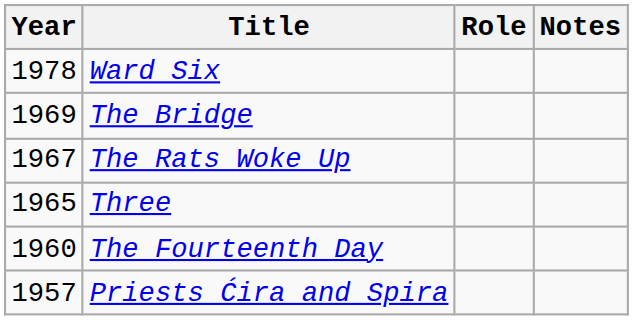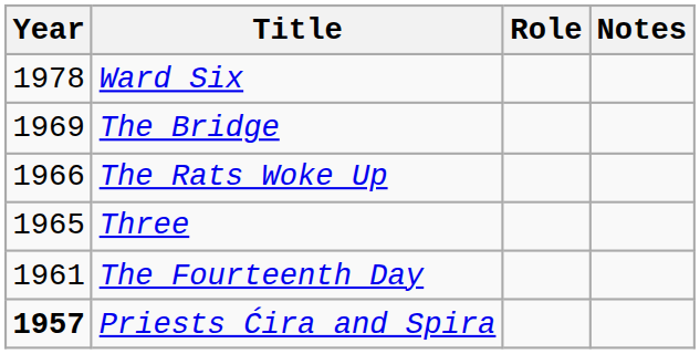 <table class="wikitable sortable">
 <tr>
 <th>Year</th>
 <th>Title</th>
 <th>Role</th>
 <th class="unsortable">Notes</th>
 </tr>
 <tr>
 <td>1978</td>
 <td><em><a href='#'>Ward Six</a></em></td>
 <td></td>
 <td></td>
 </tr>
 <tr>
 <td>1969</td>
 <td><em><a href='#'>The Bridge</a></em></td>
 <td></td>
 <td></td>
 </tr>
 <tr>
-<td>1967</td>
+<td>1966</td>
 <td><em><a href='#'>The Rats Woke Up</a></em></td>
 <td></td>
 <td></td>
 </tr>
 <tr>
 <td>1965</td>
 <td><em><a href='#'>Three</a></em></td>
 <td></td>
 <td></td>
 </tr>
 <tr>
-<td>1960</td>
+<td>1961</td>
 <td><em><a href='#'>The Fourteenth Day</a></em></td>
 <td></td>
 <td></td>
 </tr>
 <tr>
-<td>1957</td>
+<td><strong>1957</strong></td>
 <td><em><a href='#'>Priests Ćira and Spira</a></em></td>
 <td></td>
 <td></td>
 </tr>
 </table>
